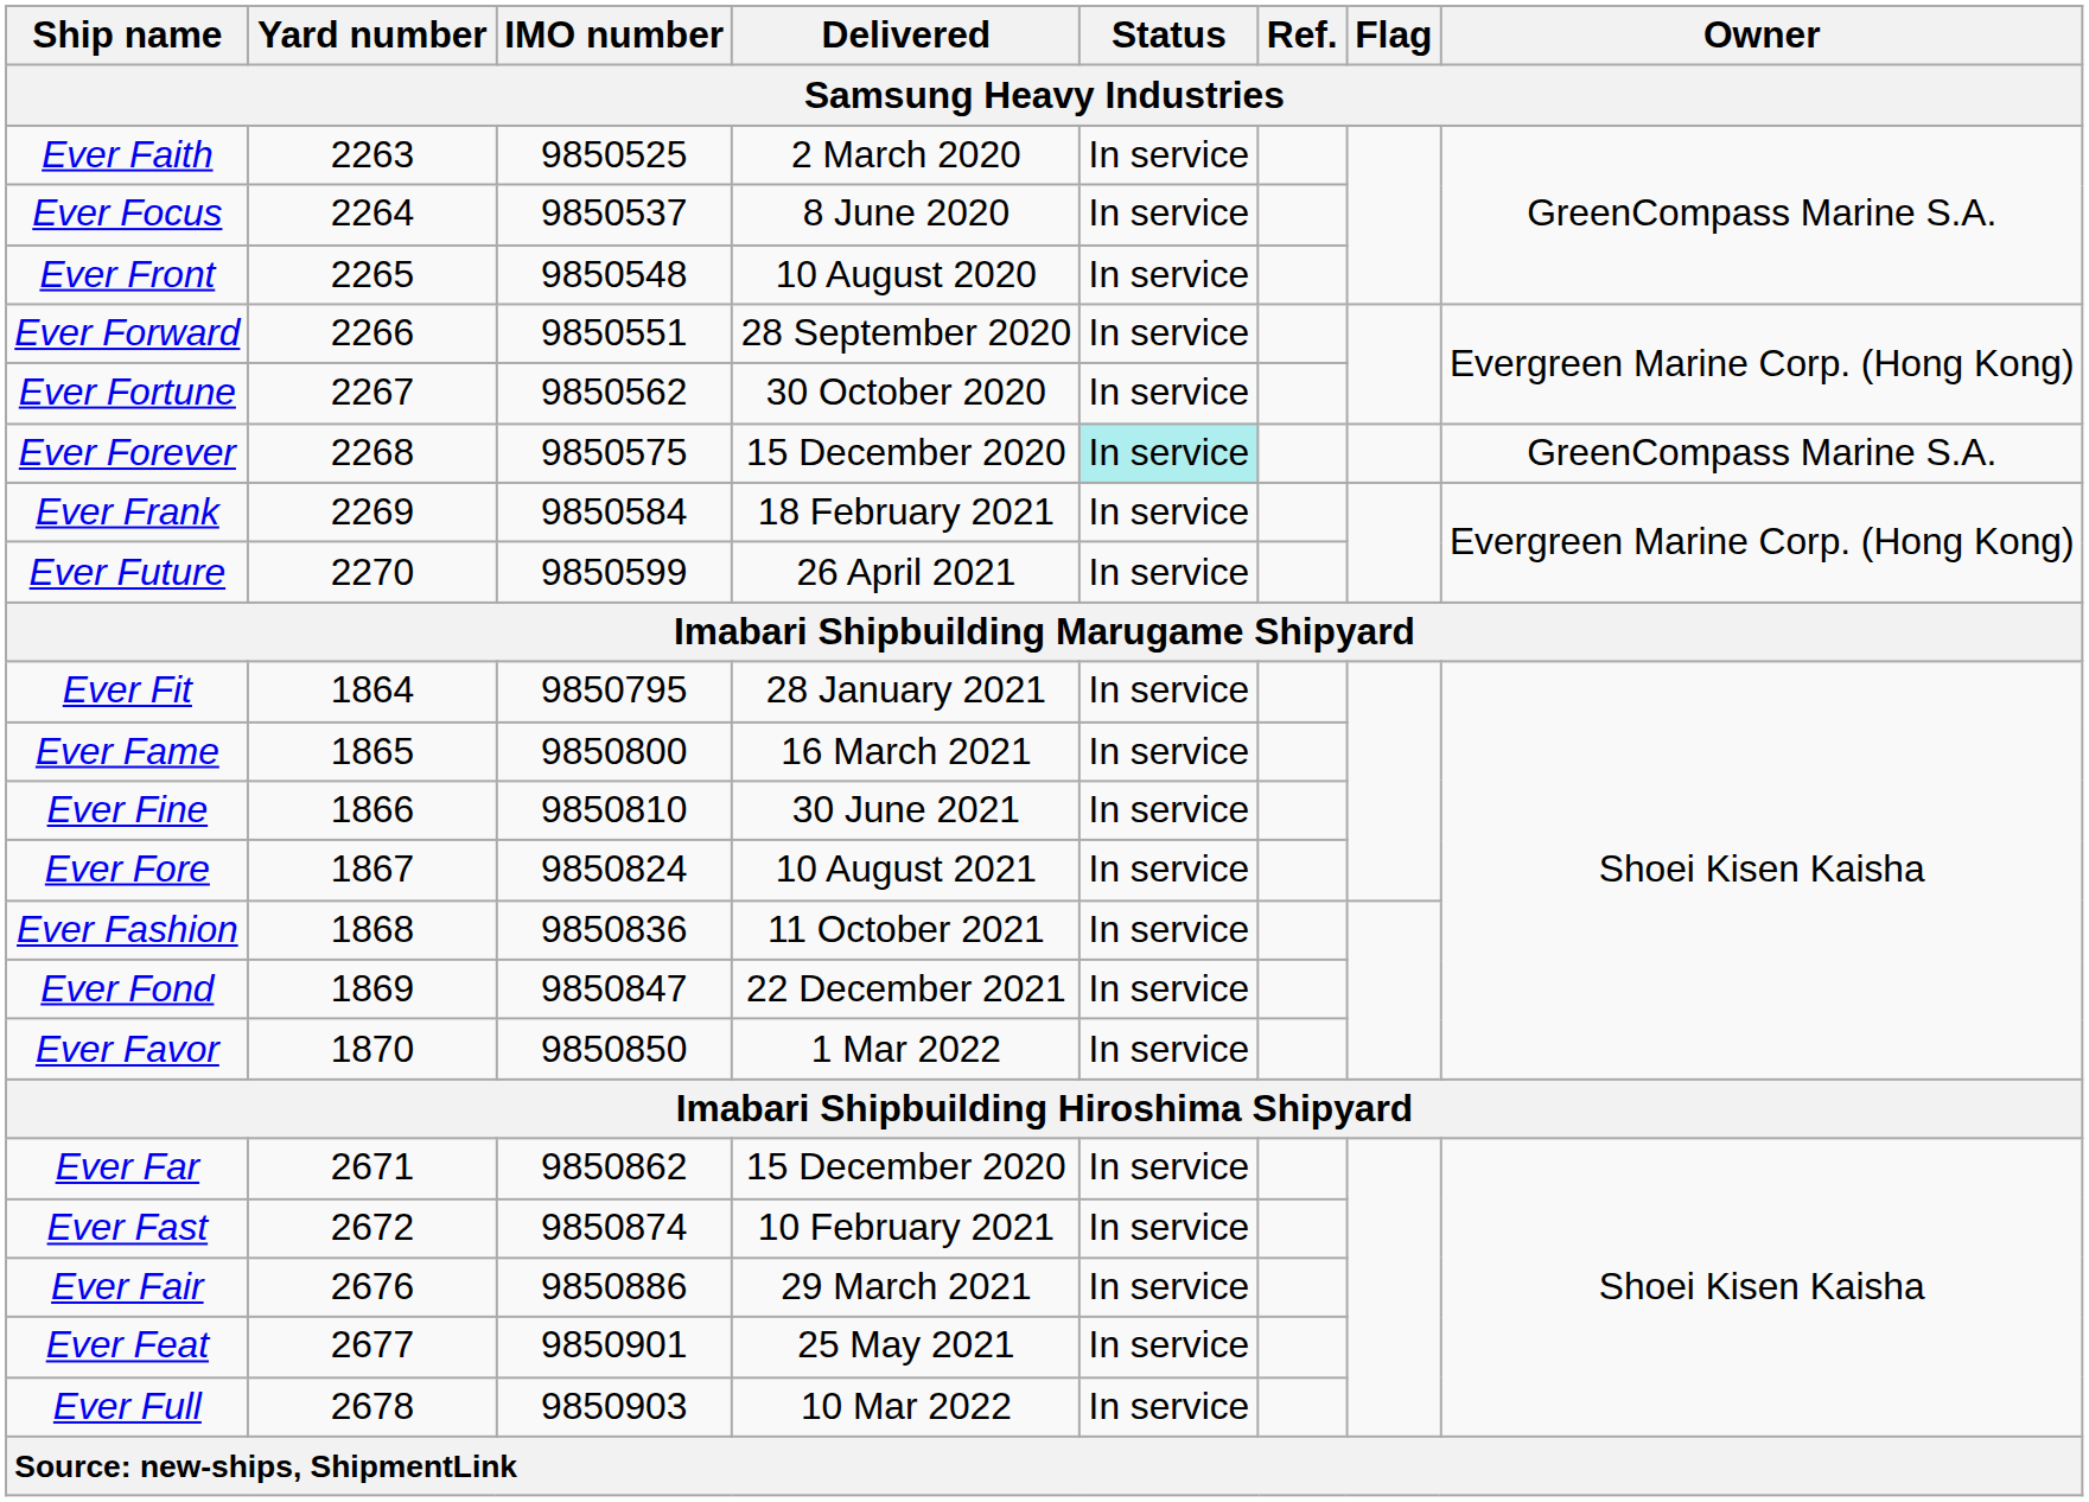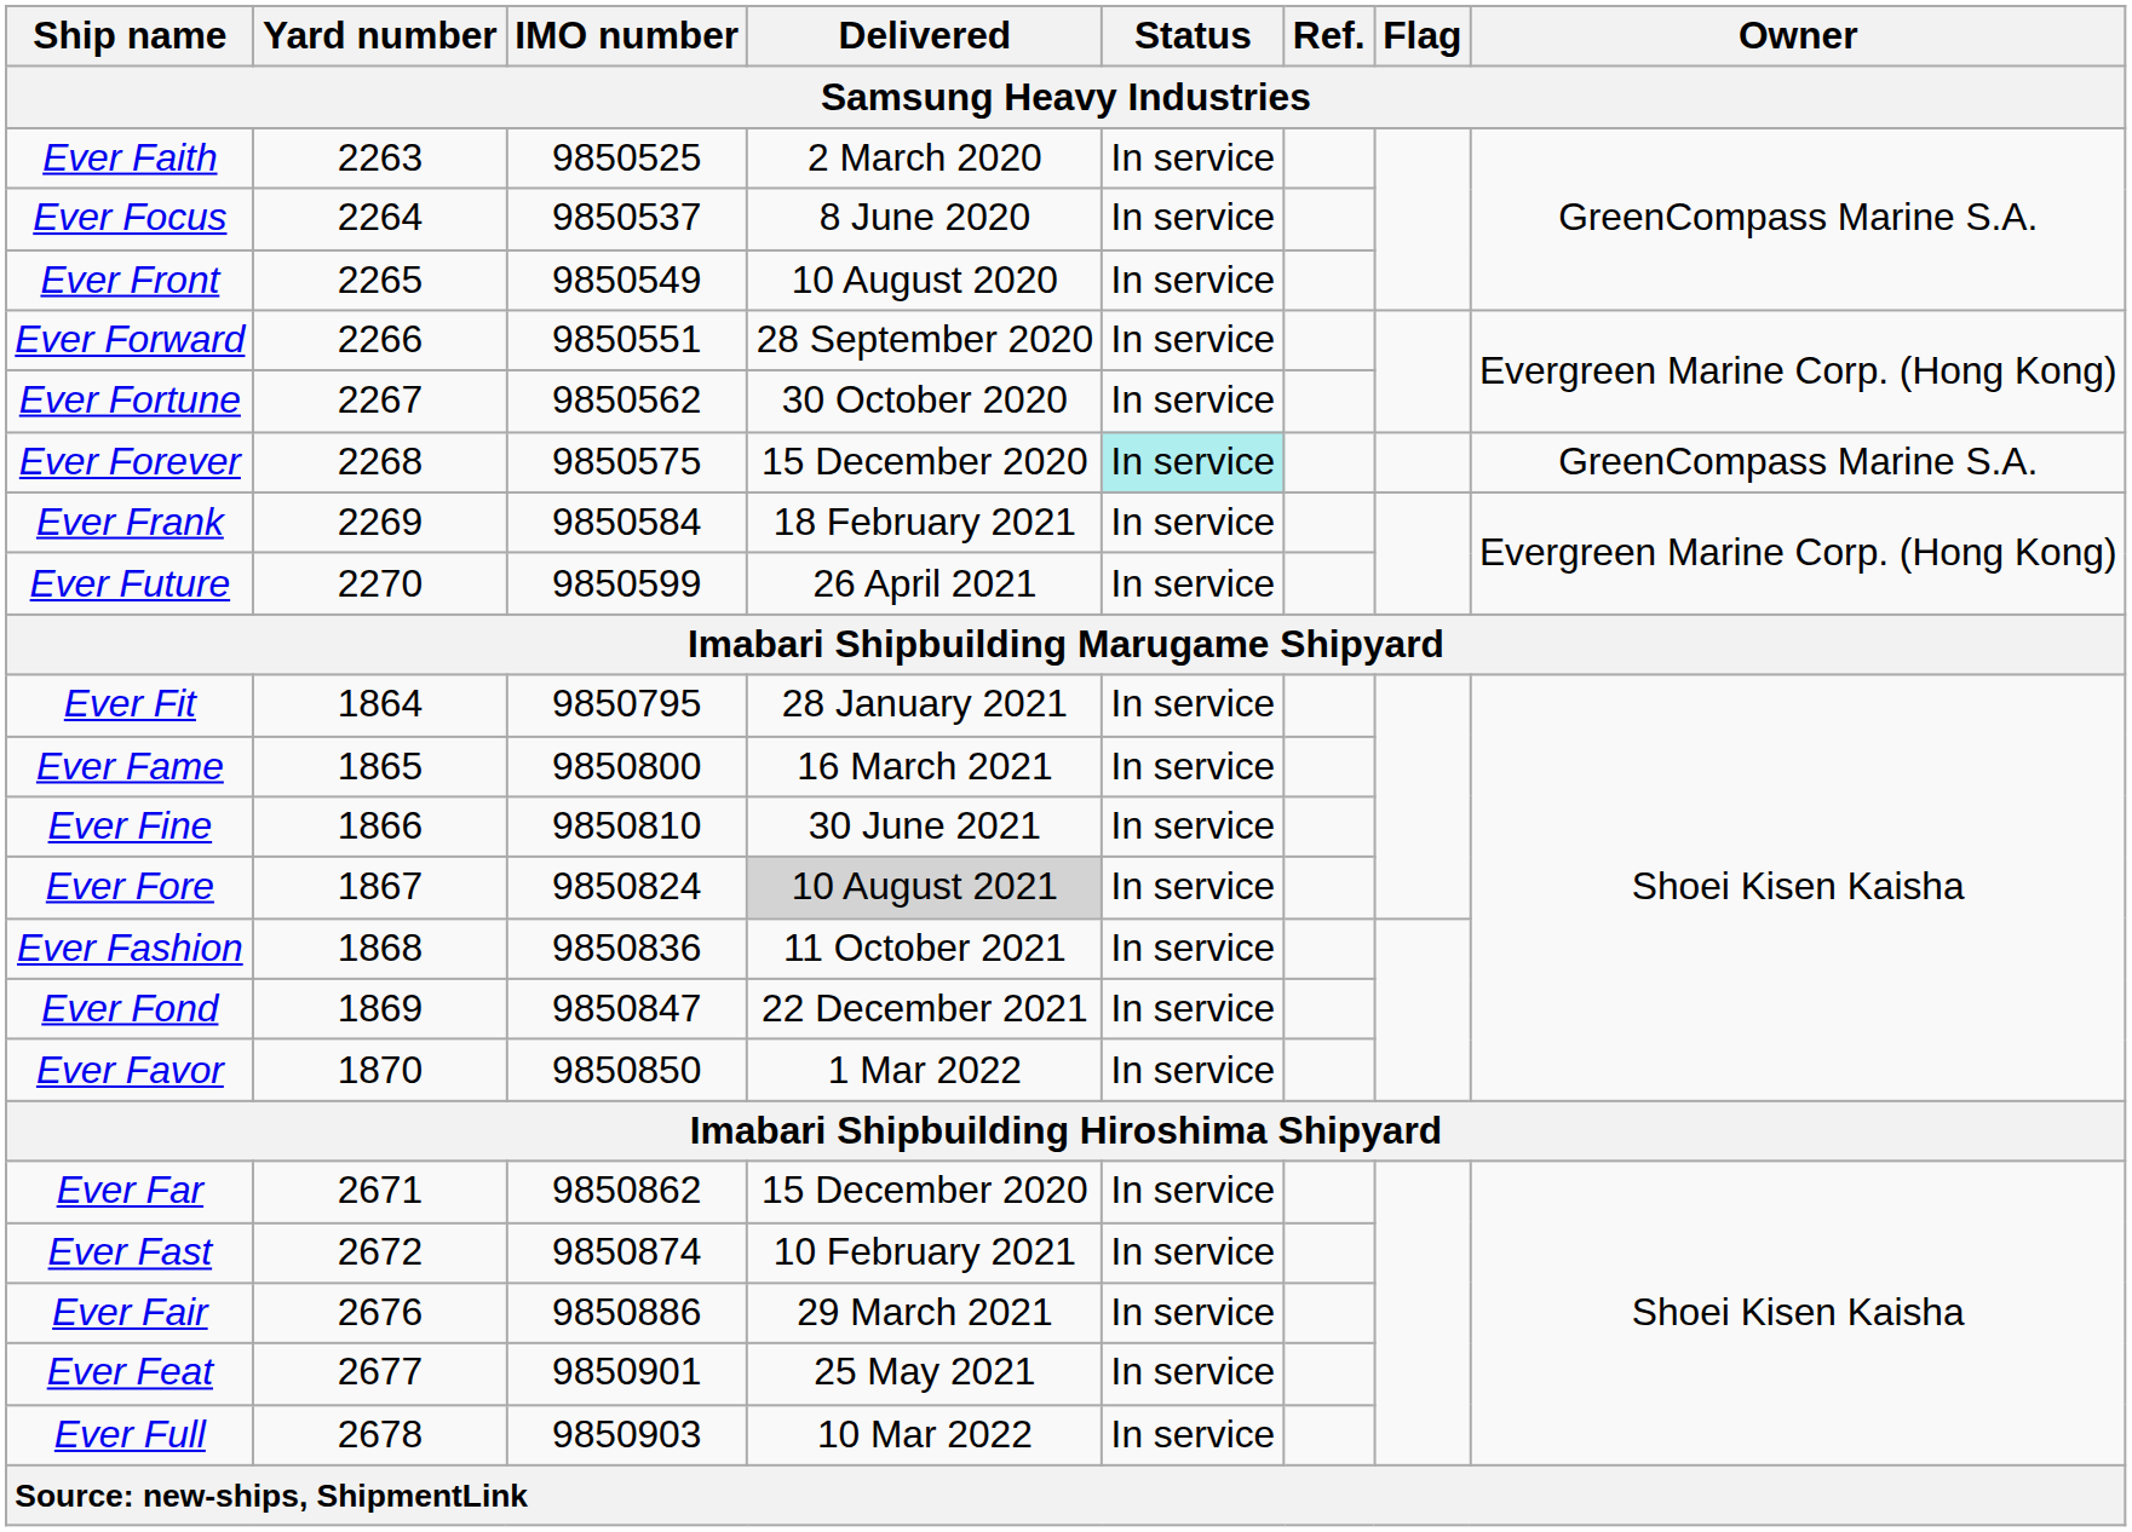 <table class="wikitable" style="text-align:center">
 <tr>
 <th>Ship name</th>
 <th>Yard number</th>
 <th>IMO number</th>
 <th>Delivered</th>
 <th>Status</th>
 <th>Ref.</th>
 <th>Flag</th>
 <th>Owner</th>
 </tr>
 <tr>
 <th colspan="8">Samsung Heavy Industries</th>
 </tr>
 <tr>
 <td><em><a href='#'>Ever Faith</a></em></td>
 <td>2263</td>
 <td>9850525</td>
 <td>2 March 2020</td>
 <td>In service</td>
 <td></td>
 <td rowspan="3"></td>
 <td rowspan="3">GreenCompass Marine S.A.</td>
 </tr>
 <tr>
 <td><em><a href='#'>Ever Focus</a></em></td>
 <td>2264</td>
 <td>9850537</td>
 <td>8 June 2020</td>
 <td>In service</td>
 <td></td>
 </tr>
 <tr>
 <td><em><a href='#'>Ever Front</a></em></td>
 <td>2265</td>
-<td>9850548</td>
+<td>9850549</td>
 <td>10 August 2020</td>
 <td>In service</td>
 <td></td>
 </tr>
 <tr>
 <td><em><a href='#'>Ever Forward</a></em></td>
 <td>2266</td>
 <td>9850551</td>
 <td>28 September 2020</td>
 <td>In service</td>
 <td></td>
 <td rowspan="2"></td>
 <td rowspan="2">Evergreen Marine Corp. (Hong Kong)</td>
 </tr>
 <tr>
 <td><em><a href='#'>Ever Fortune</a></em></td>
 <td>2267</td>
 <td>9850562</td>
 <td>30 October 2020</td>
 <td>In service</td>
 <td></td>
 </tr>
 <tr>
 <td><em><a href='#'>Ever Forever</a></em></td>
 <td>2268</td>
 <td>9850575</td>
 <td>15 December 2020</td>
 <td style="background: paleturquoise;">In service</td>
 <td></td>
 <td></td>
 <td>GreenCompass Marine S.A.</td>
 </tr>
 <tr>
 <td><em><a href='#'>Ever Frank</a></em></td>
 <td>2269</td>
 <td>9850584</td>
 <td>18 February 2021</td>
 <td>In service</td>
 <td></td>
 <td rowspan="2"></td>
 <td rowspan="2">Evergreen Marine Corp. (Hong Kong)</td>
 </tr>
 <tr>
 <td><em><a href='#'>Ever Future</a></em></td>
 <td>2270</td>
 <td>9850599</td>
 <td>26 April 2021</td>
 <td>In service</td>
 <td></td>
 </tr>
 <tr>
 <th colspan="8">Imabari Shipbuilding Marugame Shipyard</th>
 </tr>
 <tr>
 <td><em><a href='#'>Ever Fit</a></em></td>
 <td>1864</td>
 <td>9850795</td>
 <td>28 January 2021</td>
 <td>In service</td>
 <td></td>
 <td rowspan="4"></td>
 <td rowspan="7">Shoei Kisen Kaisha</td>
 </tr>
 <tr>
 <td><em><a href='#'>Ever Fame</a></em></td>
 <td>1865</td>
 <td>9850800</td>
 <td>16 March 2021</td>
 <td>In service</td>
 <td></td>
 </tr>
 <tr>
 <td><em><a href='#'>Ever Fine</a></em></td>
 <td>1866</td>
 <td>9850810</td>
 <td>30 June 2021</td>
 <td>In service</td>
 <td></td>
 </tr>
 <tr>
 <td><em><a href='#'>Ever Fore</a></em></td>
 <td>1867</td>
 <td>9850824</td>
-<td>10 August 2021</td>
+<td style="background: lightgrey;">10 August 2021</td>
 <td>In service</td>
 <td></td>
 </tr>
 <tr>
 <td><em><a href='#'>Ever Fashion</a></em></td>
 <td>1868</td>
 <td>9850836</td>
 <td>11 October 2021</td>
 <td>In service</td>
 <td></td>
 <td rowspan="3"></td>
 </tr>
 <tr>
 <td><em><a href='#'>Ever Fond</a></em></td>
 <td>1869</td>
 <td>9850847</td>
 <td>22 December 2021</td>
 <td>In service</td>
 <td></td>
 </tr>
 <tr>
 <td><em><a href='#'>Ever Favor</a></em></td>
 <td>1870</td>
 <td>9850850</td>
 <td>1 Mar 2022</td>
 <td>In service</td>
 <td></td>
 </tr>
 <tr>
 <th colspan="8">Imabari Shipbuilding Hiroshima Shipyard</th>
 </tr>
 <tr>
 <td><em><a href='#'>Ever Far</a></em></td>
 <td>2671</td>
 <td>9850862</td>
 <td>15 December 2020</td>
 <td>In service</td>
 <td></td>
 <td rowspan="5"></td>
 <td rowspan="5">Shoei Kisen Kaisha</td>
 </tr>
 <tr>
 <td><em><a href='#'>Ever Fast</a></em></td>
 <td>2672</td>
 <td>9850874</td>
 <td>10 February 2021</td>
 <td>In service</td>
 <td></td>
 </tr>
 <tr>
 <td><em><a href='#'>Ever Fair</a></em></td>
 <td>2676</td>
 <td>9850886</td>
 <td>29 March 2021</td>
 <td>In service</td>
 <td></td>
 </tr>
 <tr>
 <td><em><a href='#'>Ever Feat</a></em></td>
 <td>2677</td>
 <td>9850901</td>
 <td>25 May 2021</td>
 <td>In service</td>
 <td></td>
 </tr>
 <tr>
 <td><em><a href='#'>Ever Full</a></em></td>
 <td>2678</td>
 <td>9850903</td>
 <td>10 Mar 2022</td>
 <td>In service</td>
 <td></td>
 </tr>
 <tr>
 <th colspan="8" style="text-align:left"><small>Source: new-ships, ShipmentLink</small></th>
 </tr>
 </table>
